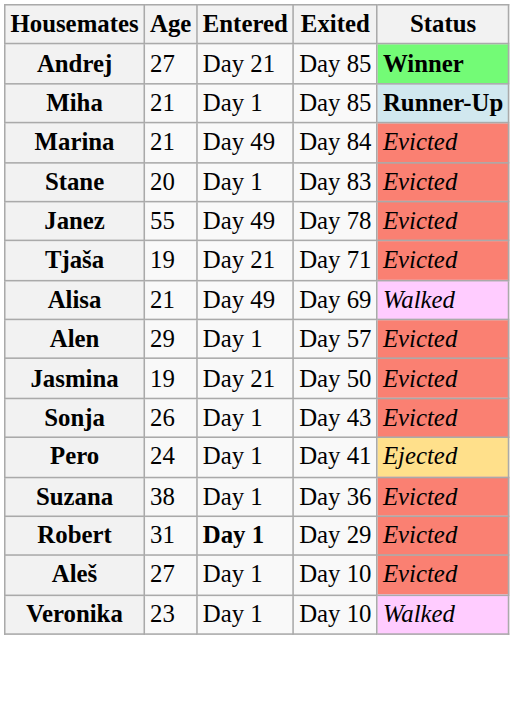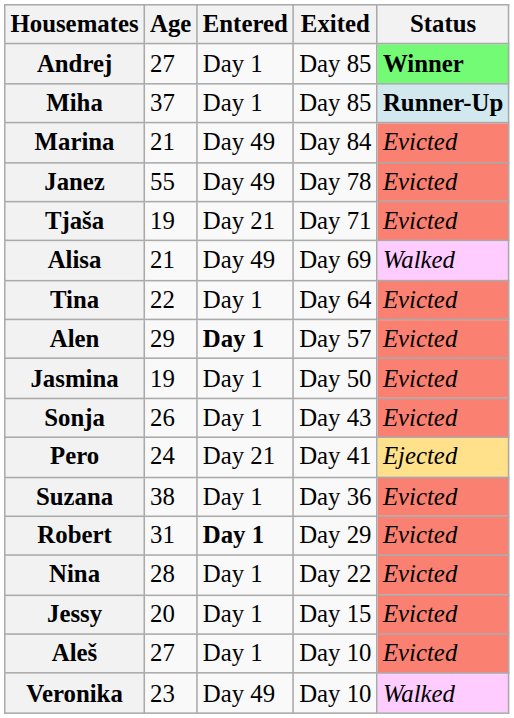 <table class="wikitable sortable" style="text-align:left; width:auto;">
 <tr>
 <th>Housemates</th>
 <th>Age</th>
 <th>Entered</th>
 <th>Exited</th>
 <th>Status</th>
 </tr>
 <tr>
 <th>Andrej</th>
 <td>27</td>
-<td>Day 21</td>
+<td>Day 1</td>
 <td>Day 85</td>
 <td style="background:#73FB76"><strong> Winner</strong></td>
 </tr>
 <tr>
 <th>Miha</th>
-<td>21</td>
+<td>37</td>
 <td>Day 1</td>
 <td>Day 85</td>
 <td style="background:#D1E8EF"><strong>Runner-Up</strong></td>
 </tr>
 <tr>
 <th>Marina</th>
 <td>21</td>
 <td>Day 49</td>
 <td>Day 84</td>
-<td style="background:#FA8072"><em>Evicted</em></td>
-</tr>
-<tr>
-<th>Stane</th>
-<td>20</td>
-<td>Day 1</td>
-<td>Day 83</td>
 <td style="background:#FA8072"><em>Evicted</em></td>
 </tr>
 <tr>
 <th>Janez</th>
 <td>55</td>
 <td>Day 49</td>
 <td>Day 78</td>
 <td style="background:#FA8072"><em>Evicted</em></td>
 </tr>
 <tr>
 <th>Tjaša</th>
 <td>19</td>
 <td>Day 21</td>
 <td>Day 71</td>
 <td style="background:#FA8072"><em>Evicted</em></td>
 </tr>
 <tr>
 <th>Alisa</th>
 <td>21</td>
 <td>Day 49</td>
 <td>Day 69</td>
 <td style="background:#FFCCFF"><em>Walked</em></td>
 </tr>
 <tr>
+<th>Tina</th>
+<td>22</td>
+<td>Day 1</td>
+<td>Day 64</td>
+<td style="background:#FA8072"><em>Evicted</em></td>
+</tr>
+<tr>
 <th>Alen</th>
 <td>29</td>
-<td>Day 1</td>
+<td><strong>Day 1</strong></td>
 <td>Day 57</td>
 <td style="background:#FA8072"><em>Evicted</em></td>
 </tr>
 <tr>
 <th>Jasmina</th>
 <td>19</td>
-<td>Day 21</td>
+<td>Day 1</td>
 <td>Day 50</td>
 <td style="background:#FA8072"><em>Evicted</em></td>
 </tr>
 <tr>
 <th>Sonja</th>
 <td>26</td>
 <td>Day 1</td>
 <td>Day 43</td>
 <td style="background:#FA8072"><em>Evicted</em></td>
 </tr>
 <tr>
 <th>Pero</th>
 <td>24</td>
-<td>Day 1</td>
+<td>Day 21</td>
 <td>Day 41</td>
 <td style="background:#FFE08B"><em>Ejected</em></td>
 </tr>
 <tr>
 <th>Suzana</th>
 <td>38</td>
 <td>Day 1</td>
 <td>Day 36</td>
 <td style="background:#FA8072"><em>Evicted</em></td>
 </tr>
 <tr>
 <th>Robert</th>
 <td>31</td>
 <td><strong>Day 1</strong></td>
 <td>Day 29</td>
 <td style="background:#FA8072"><em>Evicted</em></td>
 </tr>
 <tr>
+<th>Nina</th>
+<td>28</td>
+<td>Day 1</td>
+<td>Day 22</td>
+<td style="background:#FA8072"><em>Evicted</em></td>
+</tr>
+<tr>
+<th>Jessy</th>
+<td>20</td>
+<td>Day 1</td>
+<td>Day 15</td>
+<td style="background:#FA8072"><em>Evicted</em></td>
+</tr>
+<tr>
 <th>Aleš</th>
 <td>27</td>
 <td>Day 1</td>
 <td>Day 10</td>
 <td style="background:#FA8072"><em>Evicted</em></td>
 </tr>
 <tr>
 <th>Veronika</th>
 <td>23</td>
-<td>Day 1</td>
+<td>Day 49</td>
 <td>Day 10</td>
 <td style="background:#FFCCFF"><em>Walked</em></td>
 </tr>
 </table>
